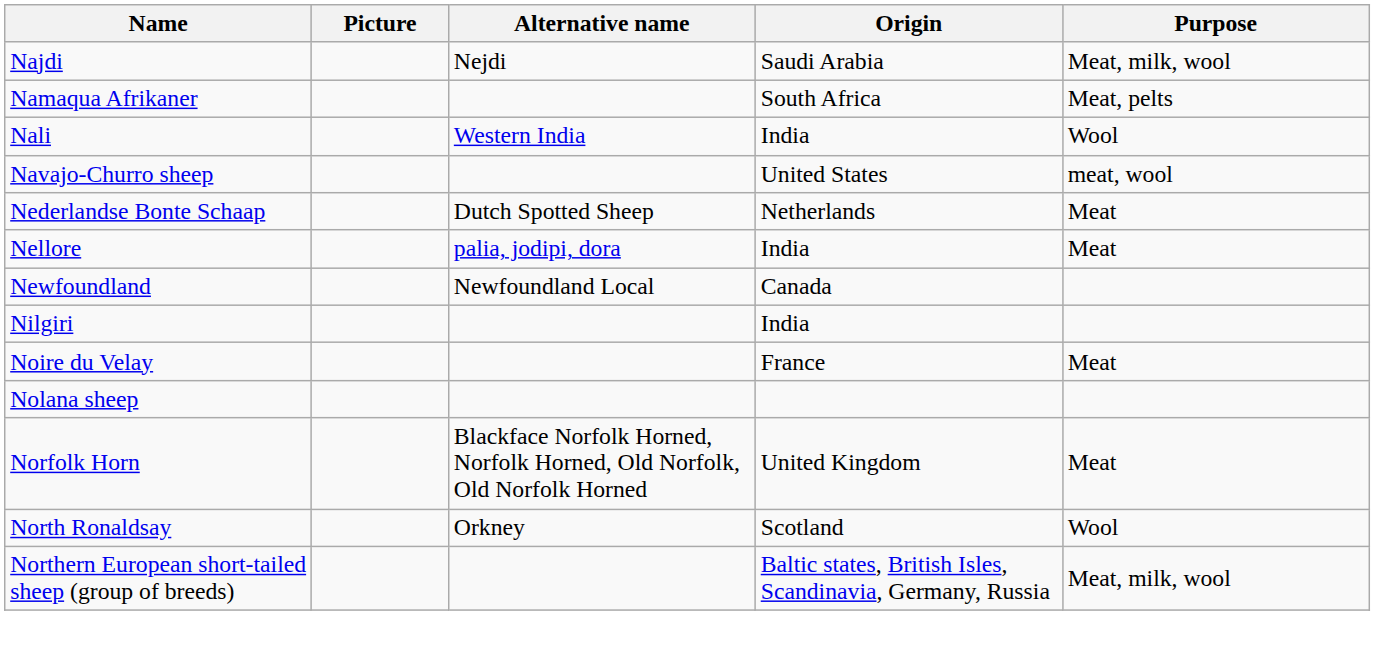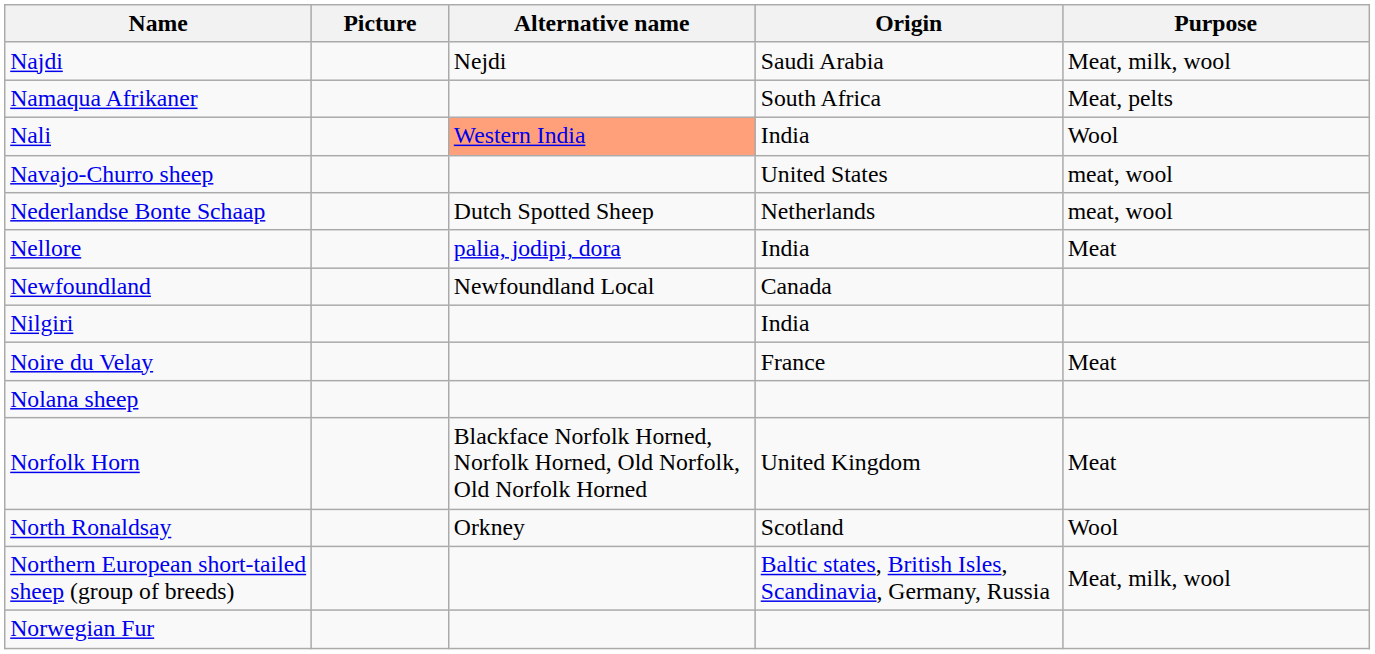 <table class="wikitable sortable">
 <tr>
 <th width="200">Name</th>
 <th width="85">Picture</th>
 <th width="200">Alternative name</th>
 <th width="200">Origin</th>
 <th width="200">Purpose</th>
 </tr>
 <tr>
 <td><a href='#'>Najdi</a></td>
 <td></td>
 <td>Nejdi</td>
 <td>Saudi Arabia</td>
 <td>Meat, milk, wool</td>
 </tr>
 <tr>
 <td><a href='#'>Namaqua Afrikaner</a></td>
 <td></td>
 <td></td>
 <td>South Africa</td>
 <td>Meat, pelts</td>
 </tr>
 <tr>
 <td><a href='#'>Nali</a></td>
 <td></td>
-<td><a href='#'>Western India</a></td>
+<td style="background: lightsalmon;"><a href='#'>Western India</a></td>
 <td>India</td>
 <td>Wool</td>
 </tr>
 <tr>
 <td><a href='#'>Navajo-Churro sheep</a></td>
 <td></td>
 <td></td>
 <td>United States</td>
 <td>meat, wool</td>
 </tr>
 <tr>
 <td><a href='#'>Nederlandse Bonte Schaap</a></td>
 <td></td>
 <td>Dutch Spotted Sheep</td>
 <td>Netherlands</td>
-<td>Meat</td>
+<td>meat, wool</td>
 </tr>
 <tr>
 <td><a href='#'>Nellore</a></td>
 <td></td>
 <td><a href='#'>palia, jodipi, dora</a></td>
 <td>India</td>
 <td>Meat</td>
 </tr>
 <tr>
 <td><a href='#'>Newfoundland</a></td>
 <td></td>
 <td>Newfoundland Local</td>
 <td>Canada</td>
 <td></td>
 </tr>
 <tr>
 <td><a href='#'>Nilgiri</a></td>
 <td></td>
 <td></td>
 <td>India</td>
 <td></td>
 </tr>
 <tr>
 <td><a href='#'>Noire du Velay</a></td>
 <td></td>
 <td></td>
 <td>France</td>
 <td>Meat</td>
 </tr>
 <tr>
 <td><a href='#'>Nolana sheep</a></td>
 <td></td>
 <td></td>
 <td></td>
 <td></td>
 </tr>
 <tr>
 <td><a href='#'>Norfolk Horn</a></td>
 <td></td>
 <td>Blackface Norfolk Horned, Norfolk Horned, Old Norfolk, Old Norfolk Horned</td>
 <td>United Kingdom</td>
 <td>Meat</td>
 </tr>
 <tr>
 <td><a href='#'>North Ronaldsay</a></td>
 <td></td>
 <td>Orkney</td>
 <td>Scotland</td>
 <td>Wool</td>
 </tr>
 <tr>
 <td><a href='#'>Northern European short-tailed sheep</a> (group of breeds)</td>
 <td></td>
 <td></td>
 <td><a href='#'>Baltic states</a>, <a href='#'>British Isles</a>, <a href='#'>Scandinavia</a>, Germany, Russia</td>
 <td>Meat, milk, wool</td>
 </tr>
+<tr>
+<td><a href='#'>Norwegian Fur</a></td>
+<td></td>
+<td></td>
+<td></td>
+<td></td>
+</tr>
 </table>
